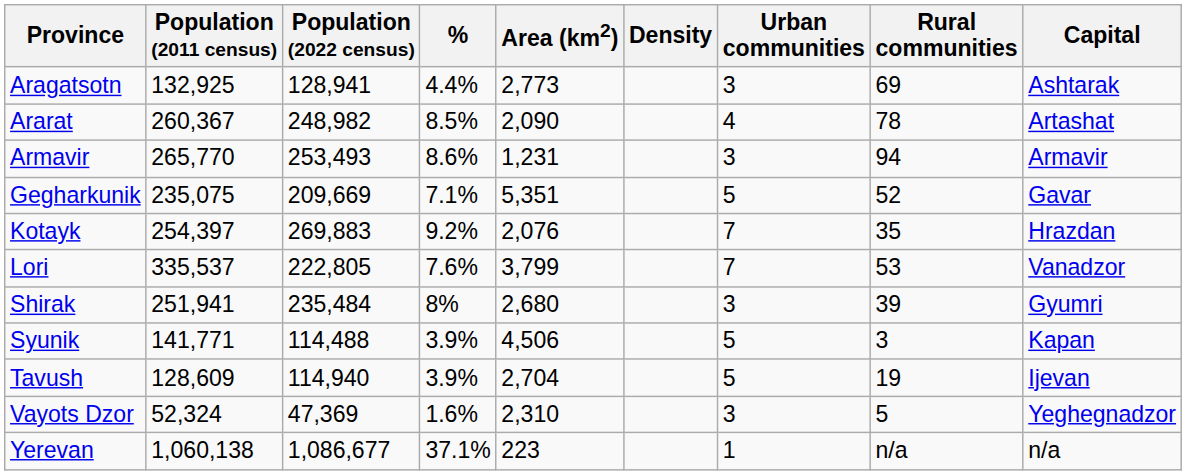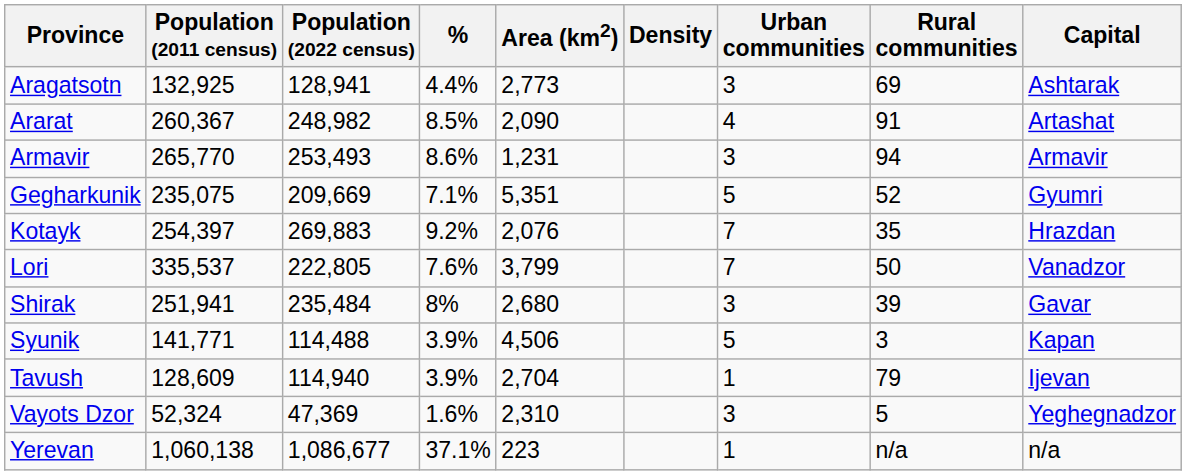 <table class="wikitable sortable">
 <tr>
 <th>Province</th>
 <th>Population<br><small>(2011 census)</small></th>
 <th>Population<br><small>(2022 census)</small></th>
 <th>%</th>
 <th>Area (km<sup>2</sup>)</th>
 <th>Density</th>
 <th>Urban<br>communities</th>
 <th>Rural<br>communities</th>
 <th>Capital</th>
 </tr>
 <tr>
 <td><a href='#'>Aragatsotn</a></td>
 <td>132,925</td>
 <td>128,941</td>
 <td>4.4%</td>
 <td>2,773</td>
 <td></td>
 <td>3</td>
 <td>69</td>
 <td> <a href='#'>Ashtarak</a></td>
 </tr>
 <tr>
 <td><a href='#'>Ararat</a></td>
 <td>260,367</td>
 <td>248,982</td>
 <td>8.5%</td>
 <td>2,090</td>
 <td></td>
 <td>4</td>
-<td>78</td>
+<td>91</td>
 <td> <a href='#'>Artashat</a></td>
 </tr>
 <tr>
 <td><a href='#'>Armavir</a></td>
 <td>265,770</td>
 <td>253,493</td>
 <td>8.6%</td>
 <td>1,231</td>
 <td></td>
 <td>3</td>
 <td>94</td>
 <td> <a href='#'>Armavir</a></td>
 </tr>
 <tr>
 <td> <a href='#'>Gegharkunik</a></td>
 <td>235,075</td>
 <td>209,669</td>
 <td>7.1%</td>
 <td>5,351</td>
 <td></td>
 <td>5</td>
 <td>52</td>
-<td> <a href='#'>Gavar</a></td>
+<td> <a href='#'>Gyumri</a></td>
 </tr>
 <tr>
 <td> <a href='#'>Kotayk</a></td>
 <td>254,397</td>
 <td>269,883</td>
 <td>9.2%</td>
 <td>2,076</td>
 <td></td>
 <td>7</td>
 <td>35</td>
 <td> <a href='#'>Hrazdan</a></td>
 </tr>
 <tr>
 <td> <a href='#'>Lori</a></td>
 <td>335,537</td>
 <td>222,805</td>
 <td>7.6%</td>
 <td>3,799</td>
 <td></td>
 <td>7</td>
-<td>53</td>
+<td>50</td>
 <td> <a href='#'>Vanadzor</a></td>
 </tr>
 <tr>
 <td><a href='#'>Shirak</a></td>
 <td>251,941</td>
 <td>235,484</td>
 <td>8%</td>
 <td>2,680</td>
 <td></td>
 <td>3</td>
 <td>39</td>
-<td> <a href='#'>Gyumri</a></td>
+<td> <a href='#'>Gavar</a></td>
 </tr>
 <tr>
 <td><a href='#'>Syunik</a></td>
 <td>141,771</td>
 <td>114,488</td>
 <td>3.9%</td>
 <td>4,506</td>
 <td></td>
 <td>5</td>
 <td>3</td>
 <td> <a href='#'>Kapan</a></td>
 </tr>
 <tr>
 <td><a href='#'>Tavush</a></td>
 <td>128,609</td>
 <td>114,940</td>
 <td>3.9%</td>
 <td>2,704</td>
 <td></td>
-<td>5</td>
-<td>19</td>
+<td>1</td>
+<td>79</td>
 <td> <a href='#'>Ijevan</a></td>
 </tr>
 <tr>
 <td> <a href='#'>Vayots Dzor</a></td>
 <td>52,324</td>
 <td>47,369</td>
 <td>1.6%</td>
 <td>2,310</td>
 <td></td>
 <td>3</td>
 <td>5</td>
 <td> <a href='#'>Yeghegnadzor</a></td>
 </tr>
 <tr>
 <td> <a href='#'>Yerevan</a></td>
 <td>1,060,138</td>
 <td>1,086,677</td>
 <td>37.1%</td>
 <td>223</td>
 <td></td>
 <td>1</td>
 <td>n/a</td>
 <td>n/a</td>
 </tr>
 </table>
